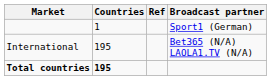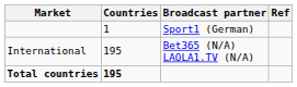 <table class="wikitable">
 <tr>
 <th>Market</th>
 <th>Countries</th>
+<th>Broadcast partner</th>
 <th>Ref</th>
-<th>Broadcast partner</th>
 </tr>
 <tr>
 <td></td>
 <td>1</td>
+<td><a href='#'>Sport1</a> (German)</td>
 <td></td>
-<td><a href='#'>Sport1</a> (German)</td>
 </tr>
 <tr>
 <td>International</td>
 <td>195</td>
+<td><a href='#'>Bet365</a> (N/A) <br> <a href='#'>LAOLA1.TV</a> (N/A)</td>
 <td></td>
-<td><a href='#'>Bet365</a> (N/A) <br> <a href='#'>LAOLA1.TV</a> (N/A)</td>
 </tr>
 <tr>
 <td><strong>Total countries</strong></td>
 <td><strong>195</strong></td>
 <td></td>
 <td></td>
 </tr>
 </table>
